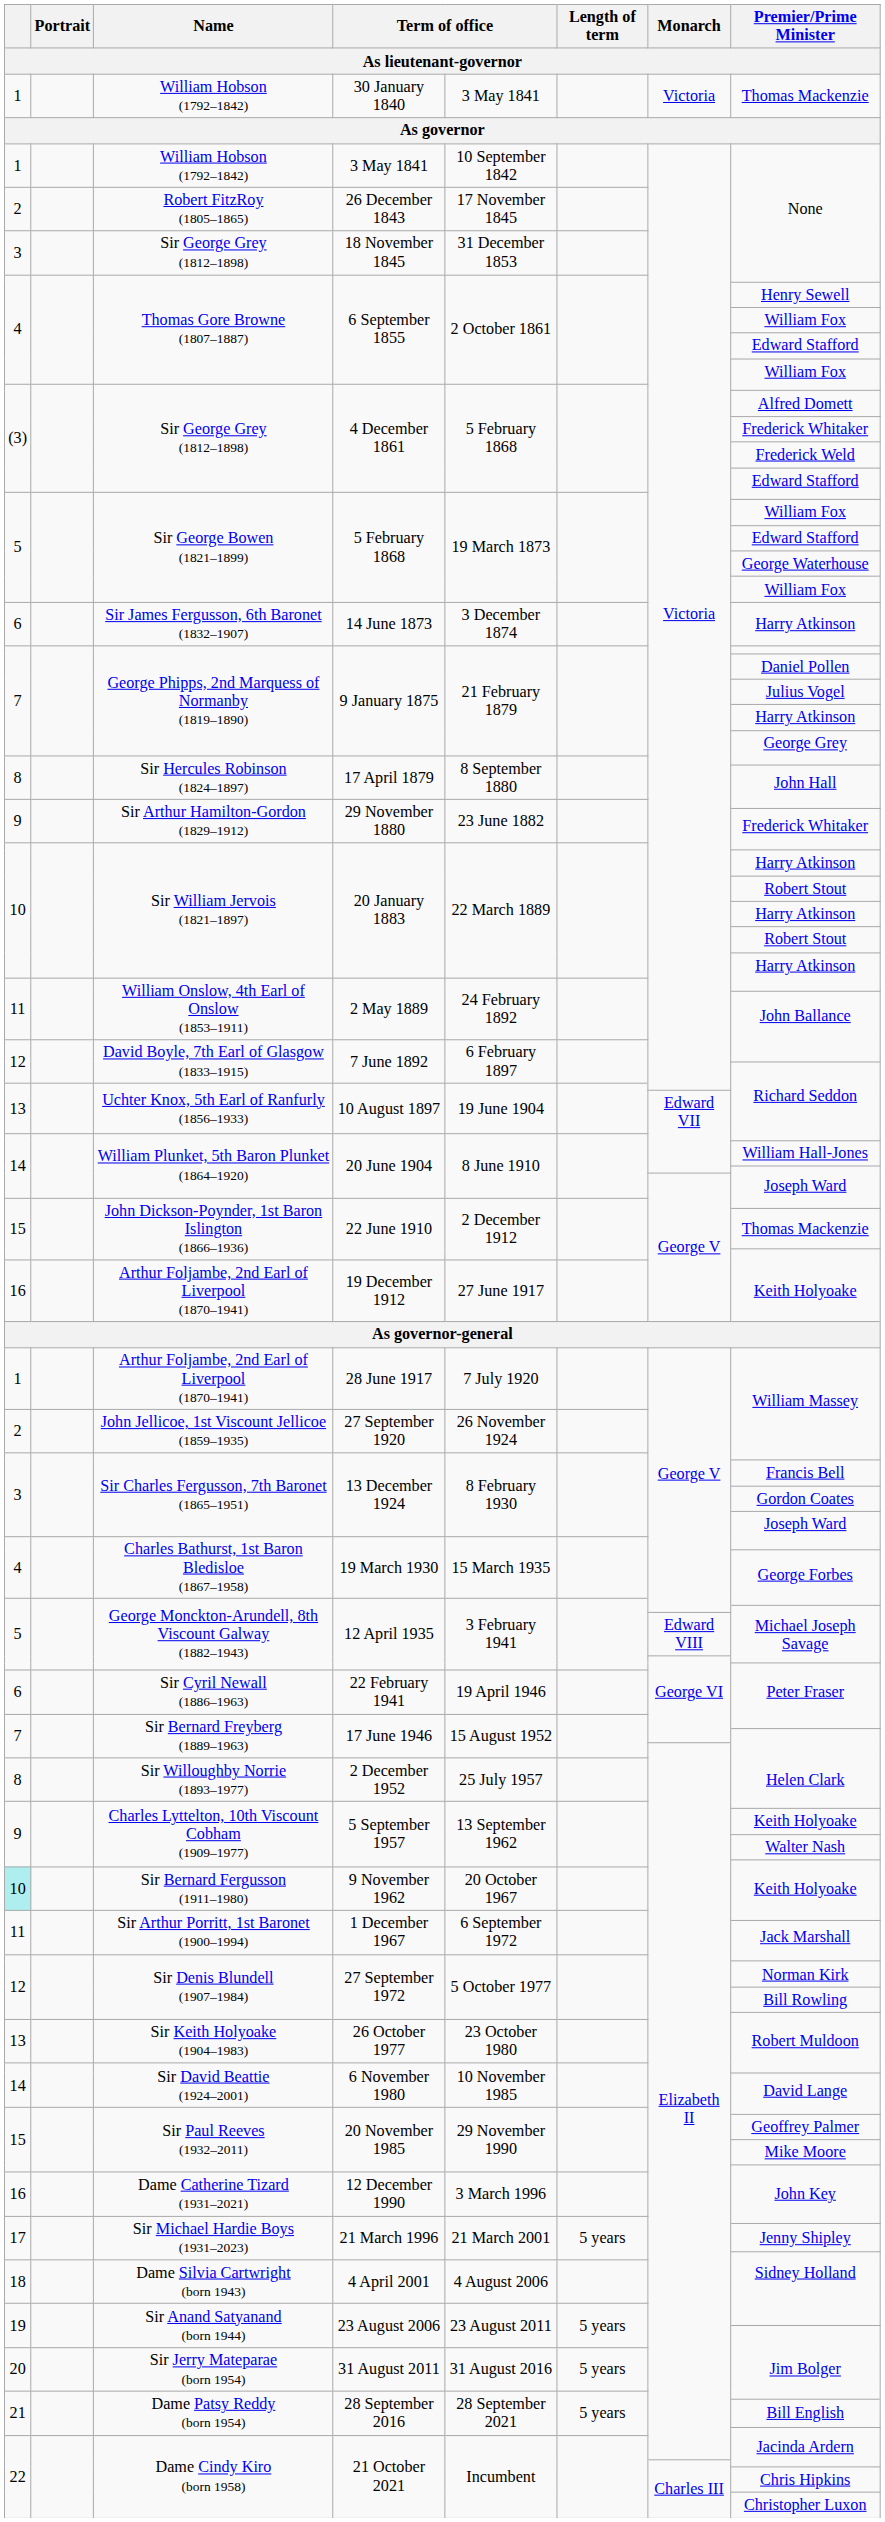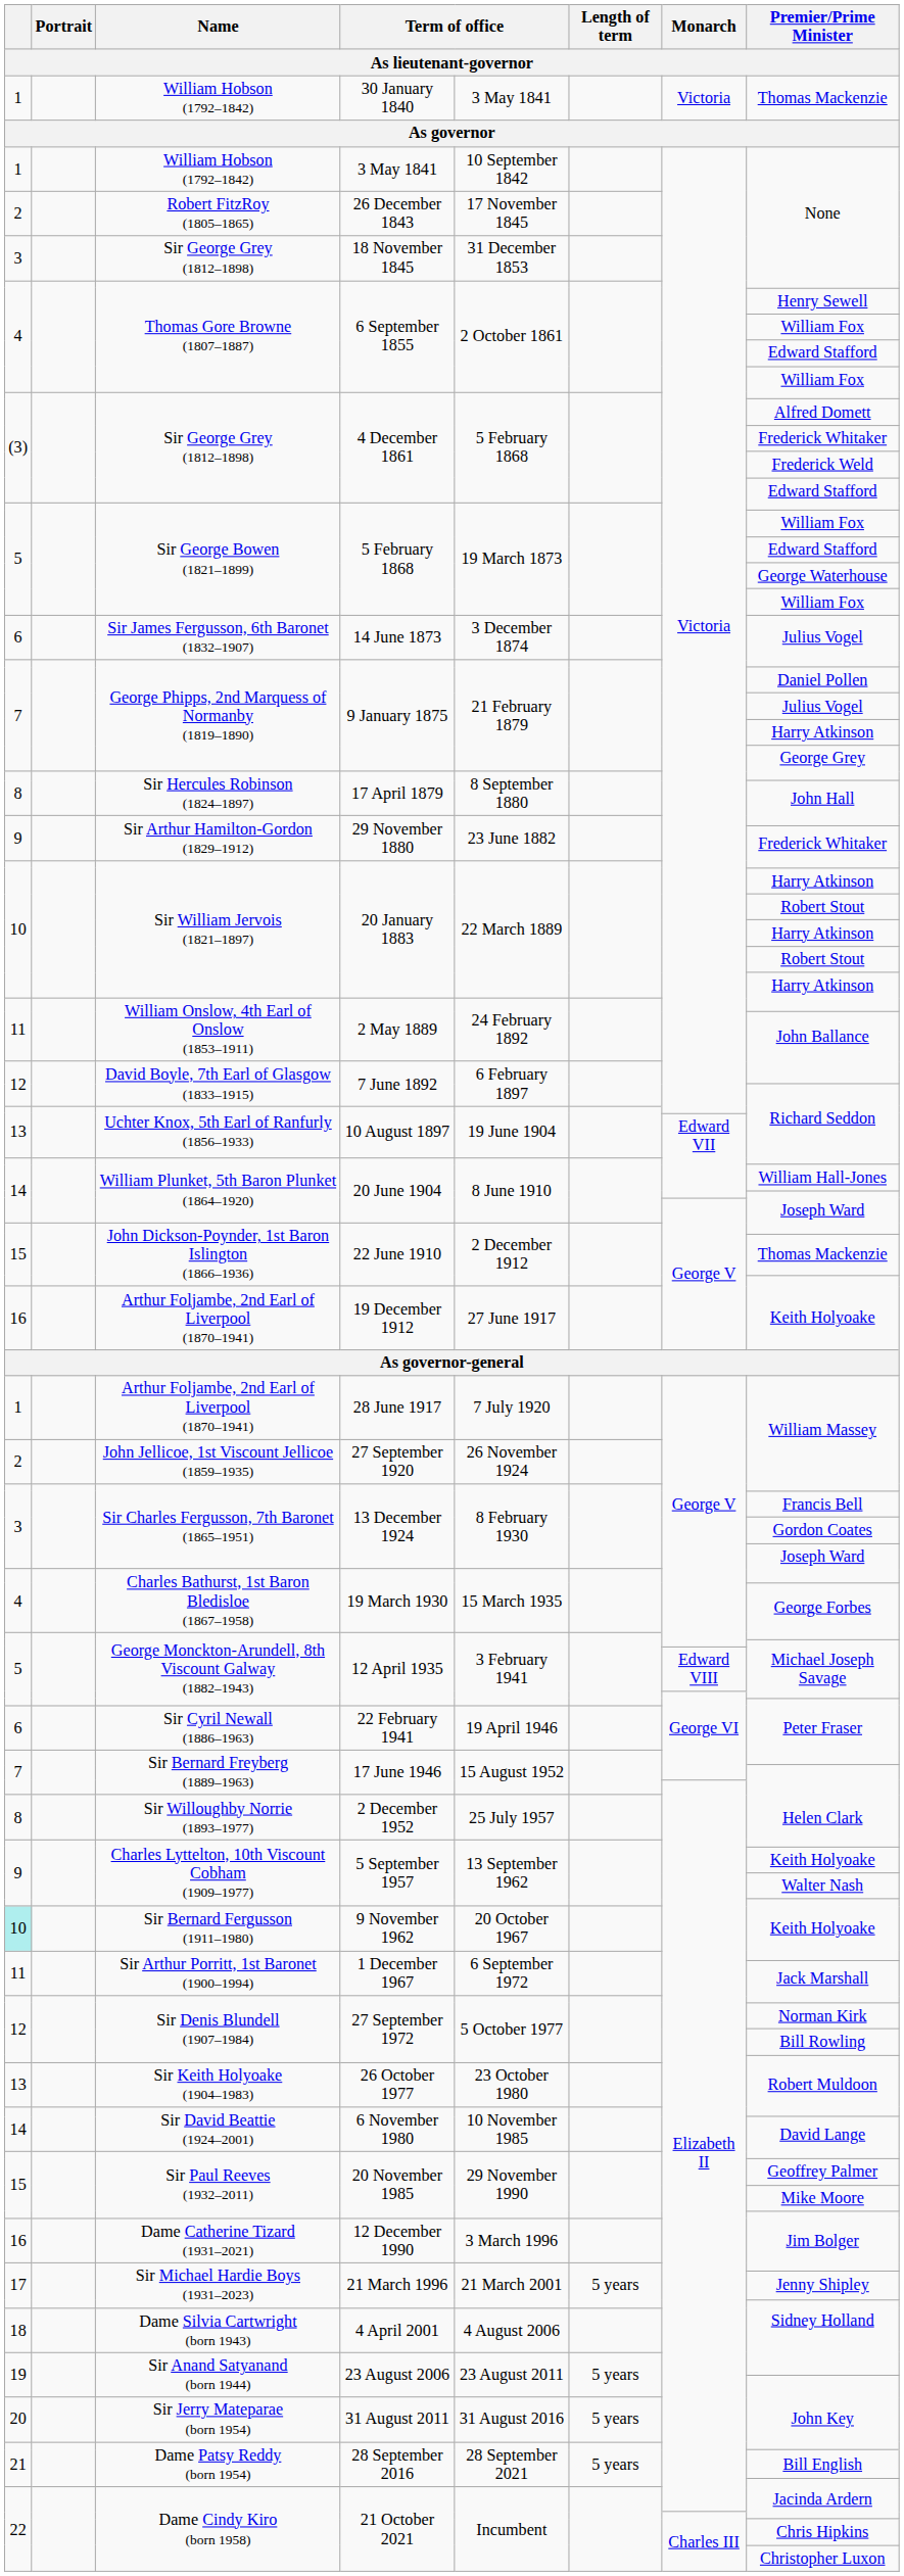 <table class="wikitable" style="text-align:center">
 <tr>
 <th></th>
 <th>Portrait</th>
 <th>Name</th>
 <th colspan=2>Term of office</th>
 <th>Length of term</th>
 <th>Monarch</th>
 <th><a href='#'>Premier/Prime Minister</a></th>
 </tr>
 <tr>
 <th colspan=8>As lieutenant-governor</th>
 </tr>
 <tr>
 <td>1</td>
 <td></td>
 <td><a href='#'>William Hobson</a><br><small>(1792–1842)</small></td>
 <td>30 January 1840</td>
 <td>3 May 1841</td>
 <td></td>
 <td><a href='#'>Victoria</a></td>
 <td><a href='#'>Thomas Mackenzie</a></td>
 </tr>
 <tr>
 <th colspan=8>As governor</th>
 </tr>
 <tr>
 <td>1</td>
 <td></td>
 <td><a href='#'>William Hobson</a><br><small>(1792–1842)</small></td>
 <td>3 May 1841</td>
 <td>10 September 1842</td>
 <td></td>
 <td rowspan=38 style='border-style: solid solid none solid;'><a href='#'>Victoria</a></td>
 <td rowspan=3 style='border-style: solid solid none solid;'>None</td>
 </tr>
 <tr>
 <td>2</td>
 <td></td>
 <td><a href='#'>Robert FitzRoy</a><br><small>(1805–1865)</small></td>
 <td>26 December 1843</td>
 <td>17 November 1845</td>
 <td></td>
 </tr>
 <tr>
 <td>3</td>
 <td></td>
 <td>Sir <a href='#'>George Grey</a><br><small>(1812–1898)</small></td>
 <td>18 November 1845</td>
 <td>31 December 1853</td>
 <td></td>
 </tr>
 <tr>
 <td rowspan=5>4</td>
 <td rowspan=5></td>
 <td rowspan=5><a href='#'>Thomas Gore Browne</a><br><small>(1807–1887)</small></td>
 <td rowspan=5>6 September 1855</td>
 <td rowspan=5>2 October 1861</td>
 <td rowspan=5></td>
 <td style='border-style: none solid solid solid;'></td>
 </tr>
 <tr>
 <td><a href='#'>Henry Sewell</a></td>
 </tr>
 <tr>
 <td><a href='#'>William Fox</a></td>
 </tr>
 <tr>
 <td><a href='#'>Edward Stafford</a></td>
 </tr>
 <tr>
 <td style='border-style: solid solid none solid;' valign=top><a href='#'>William Fox</a></td>
 </tr>
 <tr>
 <td rowspan=5>(3)</td>
 <td rowspan=5></td>
 <td rowspan=5>Sir <a href='#'>George Grey</a><br><small>(1812–1898)</small></td>
 <td rowspan=5>4 December 1861</td>
 <td rowspan=5>5 February 1868</td>
 <td rowspan=5></td>
 <td style='border-style: none solid solid solid;' valign=top></td>
 </tr>
 <tr>
 <td><a href='#'>Alfred Domett</a></td>
 </tr>
 <tr>
 <td><a href='#'>Frederick Whitaker</a></td>
 </tr>
 <tr>
 <td><a href='#'>Frederick Weld</a></td>
 </tr>
 <tr>
 <td style='border-style: solid solid none solid;' valign=top><a href='#'>Edward Stafford</a></td>
 </tr>
 <tr>
 <td rowspan=5>5</td>
 <td rowspan=5></td>
 <td rowspan=5>Sir <a href='#'>George Bowen</a><br><small>(1821–1899)</small></td>
 <td rowspan=5>5 February 1868</td>
 <td rowspan=5>19 March 1873</td>
 <td rowspan=5></td>
 <td style='border-style: none solid solid solid;'></td>
 </tr>
 <tr>
 <td><a href='#'>William Fox</a></td>
 </tr>
 <tr>
 <td><a href='#'>Edward Stafford</a></td>
 </tr>
 <tr>
 <td><a href='#'>George Waterhouse</a></td>
 </tr>
 <tr>
 <td><a href='#'>William Fox</a></td>
 </tr>
 <tr>
 <td>6</td>
 <td></td>
 <td><a href='#'>Sir James Fergusson, 6th Baronet</a><br><small>(1832–1907)</small></td>
 <td>14 June 1873</td>
 <td>3 December 1874</td>
 <td></td>
-<td><a href='#'>Harry Atkinson</a></td>
+<td style='border-style: solid solid none solid;'><a href='#'>Julius Vogel</a></td>
 </tr>
 <tr>
 <td rowspan=5>7</td>
 <td rowspan=5></td>
 <td rowspan=5><a href='#'>George Phipps, 2nd Marquess of Normanby</a><br><small>(1819–1890)</small></td>
 <td rowspan=5>9 January 1875</td>
 <td rowspan=5>21 February 1879</td>
 <td rowspan=5></td>
 <td style='border-style: none solid solid solid;'></td>
 </tr>
 <tr>
 <td><a href='#'>Daniel Pollen</a></td>
 </tr>
 <tr>
 <td><a href='#'>Julius Vogel</a></td>
 </tr>
 <tr>
 <td><a href='#'>Harry Atkinson</a></td>
 </tr>
 <tr>
 <td style='border-style: solid solid none solid;'><a href='#'>George Grey</a></td>
 </tr>
 <tr>
 <td rowspan=2>8</td>
 <td rowspan=2></td>
 <td rowspan=2>Sir <a href='#'>Hercules Robinson</a><br><small>(1824–1897)</small></td>
 <td rowspan=2>17 April 1879</td>
 <td rowspan=2>8 September 1880</td>
 <td rowspan=2></td>
 <td style='border-style: none solid solid solid;'></td>
 </tr>
 <tr>
 <td style='border-style: solid solid none solid;'><a href='#'>John Hall</a></td>
 </tr>
 <tr>
 <td rowspan=2>9</td>
 <td rowspan=2></td>
 <td rowspan=2>Sir <a href='#'>Arthur Hamilton-Gordon</a><br><small>(1829–1912)</small></td>
 <td rowspan=2>29 November 1880</td>
 <td rowspan=2>23 June 1882</td>
 <td rowspan=2></td>
 <td style='border-style: none solid solid solid;'></td>
 </tr>
 <tr>
 <td style='border-style: solid solid none solid;'><a href='#'>Frederick Whitaker</a></td>
 </tr>
 <tr>
 <td rowspan=6>10</td>
 <td rowspan=6></td>
 <td rowspan=6>Sir <a href='#'>William Jervois</a><br><small>(1821–1897)</small></td>
 <td rowspan=6>20 January 1883</td>
 <td rowspan=6>22 March 1889</td>
 <td rowspan=6></td>
 <td style='border-style: none solid solid solid;'></td>
 </tr>
 <tr>
 <td><a href='#'>Harry Atkinson</a></td>
 </tr>
 <tr>
 <td><a href='#'>Robert Stout</a></td>
 </tr>
 <tr>
 <td><a href='#'>Harry Atkinson</a></td>
 </tr>
 <tr>
 <td><a href='#'>Robert Stout</a></td>
 </tr>
 <tr>
 <td style='border-style: solid solid none solid;'><a href='#'>Harry Atkinson</a></td>
 </tr>
 <tr>
 <td rowspan=2>11</td>
 <td rowspan=2></td>
 <td rowspan=2><a href='#'>William Onslow, 4th Earl of Onslow</a><br><small>(1853–1911)</small></td>
 <td rowspan=2>2 May 1889</td>
 <td rowspan=2>24 February 1892</td>
 <td rowspan=2></td>
 <td style='border-style: none solid solid solid;'></td>
 </tr>
 <tr>
 <td style='border-style: solid solid none solid;'><a href='#'>John Ballance</a></td>
 </tr>
 <tr>
 <td rowspan=2>12</td>
 <td rowspan=2></td>
 <td rowspan=2><a href='#'>David Boyle, 7th Earl of Glasgow</a><br><small>(1833–1915)</small></td>
 <td rowspan=2>7 June 1892</td>
 <td rowspan=2>6 February 1897</td>
 <td rowspan=2></td>
 <td style='border-style: none solid solid solid;'></td>
 </tr>
 <tr>
 <td style='border-style: solid solid none solid;'></td>
 </tr>
 <tr>
 <td rowspan=2>13</td>
 <td rowspan=2></td>
 <td rowspan=2><a href='#'>Uchter Knox, 5th Earl of Ranfurly</a><br><small>(1856–1933)</small></td>
 <td rowspan=2>10 August 1897</td>
 <td rowspan=2>19 June 1904</td>
 <td rowspan=2></td>
 <td style='border-style: none solid solid solid;'></td>
 <td rowspan=2 style='border-style: none solid none solid;' valign=top><a href='#'>Richard Seddon</a></td>
 </tr>
 <tr>
 <td style='border-style: solid solid none solid;' valign=bottom><a href='#'>Edward VII</a></td>
 </tr>
 <tr>
 <td rowspan=4>14</td>
 <td rowspan=4></td>
 <td rowspan=4><a href='#'>William Plunket, 5th Baron Plunket</a><br><small>(1864–1920)</small></td>
 <td rowspan=4>20 June 1904</td>
 <td rowspan=4>8 June 1910</td>
 <td rowspan=4></td>
 <td rowspan=3 style='border-style: none solid solid solid;'></td>
 <td style='border-style: none solid solid solid;'></td>
 </tr>
 <tr>
 <td><a href='#'>William Hall-Jones</a></td>
 </tr>
 <tr>
 <td style='border-style: solid solid none solid;'></td>
 </tr>
 <tr>
 <td style='border-style: solid solid none solid;'></td>
 <td style='border-style: none solid none solid;'><a href='#'>Joseph Ward</a></td>
 </tr>
 <tr>
 <td rowspan=3>15</td>
 <td rowspan=3></td>
 <td rowspan=3><a href='#'>John Dickson-Poynder, 1st Baron Islington</a><br><small>(1866–1936)</small></td>
 <td rowspan=3>22 June 1910</td>
 <td rowspan=3>2 December 1912</td>
 <td rowspan=3></td>
 <td rowspan=3 style='border-style: none solid none solid;' valign=bottom><a href='#'>George V</a></td>
 <td style='border-style: none solid solid solid;'></td>
 </tr>
 <tr>
 <td><a href='#'>Thomas Mackenzie</a></td>
 </tr>
 <tr>
 <td style='border-style: solid solid none solid;'></td>
 </tr>
 <tr>
 <td>16</td>
 <td></td>
 <td><a href='#'>Arthur Foljambe, 2nd Earl of Liverpool</a><br><small>(1870–1941)</small></td>
 <td>19 December 1912</td>
 <td>27 June 1917</td>
 <td></td>
 <td style='border-style: none solid solid solid;'></td>
 <td style='border-style: none solid none solid;'><a href='#'>Keith Holyoake</a></td>
 </tr>
 <tr>
 <th colspan=8>As governor-general</th>
 </tr>
 <tr>
 <td>1</td>
 <td></td>
 <td><a href='#'>Arthur Foljambe, 2nd Earl of Liverpool</a><br><small>(1870–1941)</small></td>
 <td>28 June 1917</td>
 <td>7 July 1920</td>
 <td></td>
 <td rowspan=8 style='border-style: solid solid none solid;'><a href='#'>George V</a></td>
 <td rowspan=2 style='border-style: solid solid none solid;'><a href='#'>William Massey</a></td>
 </tr>
 <tr>
 <td>2</td>
 <td></td>
 <td><a href='#'>John Jellicoe, 1st Viscount Jellicoe</a><br><small>(1859–1935)</small></td>
 <td>27 September 1920</td>
 <td>26 November 1924</td>
 <td></td>
 </tr>
 <tr>
 <td rowspan=4>3</td>
 <td rowspan=4></td>
 <td rowspan=4><a href='#'>Sir Charles Fergusson, 7th Baronet</a><br><small>(1865–1951)</small></td>
 <td rowspan=4>13 December 1924</td>
 <td rowspan=4>8 February 1930</td>
 <td rowspan=4></td>
 <td style='border-style: none solid solid solid;'></td>
 </tr>
 <tr>
 <td><a href='#'>Francis Bell</a></td>
 </tr>
 <tr>
 <td><a href='#'>Gordon Coates</a></td>
 </tr>
 <tr>
 <td style='border-style: solid solid none solid;'><a href='#'>Joseph Ward</a></td>
 </tr>
 <tr>
 <td rowspan=2>4</td>
 <td rowspan=2></td>
 <td rowspan=2><a href='#'>Charles Bathurst, 1st Baron Bledisloe</a><br><small>(1867–1958)</small></td>
 <td rowspan=2>19 March 1930</td>
 <td rowspan=2>15 March 1935</td>
 <td rowspan=2></td>
 <td style='border-style: none solid solid solid;'></td>
 </tr>
 <tr>
 <td style='border-style: solid solid none solid;'><a href='#'>George Forbes</a></td>
 </tr>
 <tr>
 <td rowspan=5>5</td>
 <td rowspan=5></td>
 <td rowspan=5><a href='#'>George Monckton-Arundell, 8th Viscount Galway</a><br><small>(1882–1943)</small></td>
 <td rowspan=5>12 April 1935</td>
 <td rowspan=5>3 February 1941</td>
 <td rowspan=5></td>
 <td style='border-style: none solid none solid;'></td>
 <td style='border-style: none solid solid solid;'></td>
 </tr>
 <tr>
 <td style='border-style: none solid solid solid;'></td>
 <td rowspan=2 style='border-style: solid solid none solid;' valign=bottom><a href='#'>Michael Joseph Savage</a></td>
 </tr>
 <tr>
 <td><a href='#'>Edward VIII</a></td>
 </tr>
 <tr>
 <td rowspan=2 style='border-style: solid solid none solid;'></td>
 <td style='border-style: none solid solid solid;'></td>
 </tr>
 <tr>
 <td style='border-style: solid solid none solid;'></td>
 </tr>
 <tr>
 <td>6</td>
 <td></td>
 <td>Sir <a href='#'>Cyril Newall</a><br><small>(1886–1963)</small></td>
 <td>22 February 1941</td>
 <td>19 April 1946</td>
 <td></td>
 <td style='border-style: none solid none solid;'><a href='#'>George VI</a></td>
 <td style='border-style: none solid none solid;'><a href='#'>Peter Fraser</a></td>
 </tr>
 <tr>
 <td rowspan=3>7</td>
 <td rowspan=3></td>
 <td rowspan=3>Sir <a href='#'>Bernard Freyberg</a><br><small>(1889–1963)</small></td>
 <td rowspan=3>17 June 1946</td>
 <td rowspan=3>15 August 1952</td>
 <td rowspan=3></td>
 <td style='border-style: none solid none solid;'></td>
 <td style='border-style: none solid solid solid;'></td>
 </tr>
 <tr>
 <td style='border-style: none solid none solid;'></td>
 <td style='border-style: solid solid none solid;'></td>
 </tr>
 <tr>
 <td style='border-style: solid solid none solid;'></td>
 <td style='border-style: none solid none solid;'></td>
 </tr>
 <tr>
 <td>8</td>
 <td></td>
 <td>Sir <a href='#'>Willoughby Norrie</a><br><small>(1893–1977)</small></td>
 <td>2 December 1952</td>
 <td>25 July 1957</td>
 <td></td>
 <td rowspan=31 style='border-style: none solid none solid;'><a href='#'>Elizabeth II</a></td>
 <td style='border-style: none solid none solid;'><a href='#'>Helen Clark</a></td>
 </tr>
 <tr>
 <td rowspan=4>9</td>
 <td rowspan=4></td>
 <td rowspan=4><a href='#'>Charles Lyttelton, 10th Viscount Cobham</a><br><small>(1909–1977)</small></td>
 <td rowspan=4>5 September 1957</td>
 <td rowspan=4>13 September 1962</td>
 <td rowspan=4></td>
 <td style='border-style: none solid solid solid;'></td>
 </tr>
 <tr>
 <td><a href='#'>Keith Holyoake</a></td>
 </tr>
 <tr>
 <td><a href='#'>Walter Nash</a></td>
 </tr>
 <tr>
 <td style='border-style: solid solid none solid;'></td>
 </tr>
 <tr>
 <td style="background: paleturquoise;">10</td>
 <td></td>
 <td>Sir <a href='#'>Bernard Fergusson</a><br><small>(1911–1980)</small></td>
 <td>9 November 1962</td>
 <td>20 October 1967</td>
 <td></td>
 <td style='border-style: none solid none solid;'><a href='#'>Keith Holyoake</a></td>
 </tr>
 <tr>
 <td rowspan=2>11</td>
 <td rowspan=2></td>
 <td rowspan=2>Sir <a href='#'>Arthur Porritt, 1st Baronet</a><br><small>(1900–1994)</small></td>
 <td rowspan=2>1 December 1967</td>
 <td rowspan=2>6 September 1972</td>
 <td rowspan=2></td>
 <td style='border-style: none solid solid solid;'></td>
 </tr>
 <tr>
 <td style='border-style: solid solid none solid;'><a href='#'>Jack Marshall</a></td>
 </tr>
 <tr>
 <td rowspan=4>12</td>
 <td rowspan=4></td>
 <td rowspan=4>Sir <a href='#'>Denis Blundell</a><br><small>(1907–1984)</small></td>
 <td rowspan=4>27 September 1972</td>
 <td rowspan=4>5 October 1977</td>
 <td rowspan=4></td>
 <td style='border-style: none solid solid solid;'></td>
 </tr>
 <tr>
 <td><a href='#'>Norman Kirk</a></td>
 </tr>
 <tr>
 <td><a href='#'>Bill Rowling</a></td>
 </tr>
 <tr>
 <td style='border-style: solid solid none solid;'></td>
 </tr>
 <tr>
 <td>13</td>
 <td></td>
 <td>Sir <a href='#'>Keith Holyoake</a><br><small>(1904–1983)</small></td>
 <td>26 October 1977</td>
 <td>23 October 1980</td>
 <td></td>
 <td style='border-style: none solid none solid;'><a href='#'>Robert Muldoon</a></td>
 </tr>
 <tr>
 <td rowspan=2>14</td>
 <td rowspan=2></td>
 <td rowspan=2>Sir <a href='#'>David Beattie</a><br><small>(1924–2001)</small></td>
 <td rowspan=2>6 November 1980</td>
 <td rowspan=2>10 November 1985</td>
 <td rowspan=2></td>
 <td style='border-style: none solid solid solid;'></td>
 </tr>
 <tr>
 <td style='border-style: solid solid none solid;'><a href='#'>David Lange</a></td>
 </tr>
 <tr>
 <td rowspan=4>15</td>
 <td rowspan=4></td>
 <td rowspan=4>Sir <a href='#'>Paul Reeves</a><br><small>(1932–2011)</small></td>
 <td rowspan=4>20 November 1985</td>
 <td rowspan=4>29 November 1990</td>
 <td rowspan=4></td>
 <td style='border-style: none solid solid solid;'></td>
 </tr>
 <tr>
 <td><a href='#'>Geoffrey Palmer</a></td>
 </tr>
 <tr>
 <td><a href='#'>Mike Moore</a></td>
 </tr>
 <tr>
 <td style='border-style: solid solid none solid;'></td>
 </tr>
 <tr>
 <td>16</td>
 <td></td>
 <td>Dame <a href='#'>Catherine Tizard</a><br><small>(1931–2021)</small></td>
 <td>12 December 1990</td>
 <td>3 March 1996</td>
 <td></td>
-<td style='border-style: none solid none solid;'><a href='#'>John Key</a></td>
+<td style='border-style: none solid none solid;'><a href='#'>Jim Bolger</a></td>
 </tr>
 <tr>
 <td rowspan=3>17</td>
 <td rowspan=3></td>
 <td rowspan=3>Sir <a href='#'>Michael Hardie Boys</a><br><small>(1931–2023)</small></td>
 <td rowspan=3>21 March 1996</td>
 <td rowspan=3>21 March 2001</td>
 <td rowspan=3>5 years</td>
 <td style='border-style: none solid solid solid;'></td>
 </tr>
 <tr>
 <td><a href='#'>Jenny Shipley</a></td>
 </tr>
 <tr>
 <td style='border-style: solid solid none solid;'></td>
 </tr>
 <tr>
 <td>18</td>
 <td></td>
 <td>Dame <a href='#'>Silvia Cartwright</a><br><small>(born 1943)</small></td>
 <td>4 April 2001</td>
 <td>4 August 2006</td>
 <td></td>
 <td style='border-style: none solid none solid;' valign=top><a href='#'>Sidney Holland</a></td>
 </tr>
 <tr>
 <td rowspan=2>19</td>
 <td rowspan=2></td>
 <td rowspan=2>Sir <a href='#'>Anand Satyanand</a><br><small>(born 1944)</small></td>
 <td rowspan=2>23 August 2006</td>
 <td rowspan=2>23 August 2011</td>
 <td rowspan=2>5 years</td>
 <td style='border-style: none solid solid solid;'></td>
 </tr>
 <tr>
 <td style='border-style: solid solid none solid;'></td>
 </tr>
 <tr>
 <td>20</td>
 <td></td>
 <td>Sir <a href='#'>Jerry Mateparae</a><br><small>(born 1954)</small></td>
 <td>31 August 2011</td>
 <td>31 August 2016</td>
 <td>5 years</td>
-<td style='border-style: none solid none solid;'><a href='#'>Jim Bolger</a></td>
+<td style='border-style: none solid none solid;'><a href='#'>John Key</a></td>
 </tr>
 <tr>
 <td rowspan=3>21</td>
 <td rowspan=3></td>
 <td rowspan=3>Dame <a href='#'>Patsy Reddy</a><br><small>(born 1954)</small></td>
 <td rowspan=3>28 September 2016</td>
 <td rowspan=3>28 September 2021</td>
 <td rowspan=3>5 years</td>
 <td style='border-style: none solid none solid;'></td>
 </tr>
 <tr>
 <td><a href='#'>Bill English</a></td>
 </tr>
 <tr>
 <td style='border-style: solid solid none solid;'></td>
 </tr>
 <tr>
 <td rowspan=4>22</td>
 <td rowspan=4></td>
 <td rowspan=4>Dame <a href='#'>Cindy Kiro</a><br><small>(born 1958)</small></td>
 <td rowspan=4>21 October 2021</td>
 <td rowspan=4>Incumbent</td>
 <td rowspan=4></td>
 <td style='border-style: none solid none solid ;'><a href='#'>Jacinda Ardern</a></td>
 </tr>
 <tr>
 <td rowspan=3><a href='#'>Charles III</a></td>
 <td style='border-style: none solid solid solid;'></td>
 </tr>
 <tr>
 <td><a href='#'>Chris Hipkins</a></td>
 </tr>
 <tr>
 <td><a href='#'>Christopher Luxon</a></td>
 </tr>
 </table>
